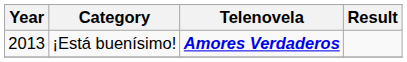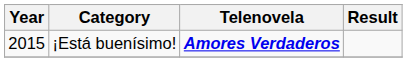 <table class="wikitable">
 <tr>
 <th>Year</th>
 <th>Category</th>
 <th>Telenovela</th>
 <th>Result</th>
 </tr>
 <tr>
-<td>2013</td>
+<td>2015</td>
 <td>¡Está buenísimo!</td>
 <td><strong><em><a href='#'>Amores Verdaderos</a></em></strong></td>
 <td></td>
 </tr>
 <tr>
 </tr>
 </table>
